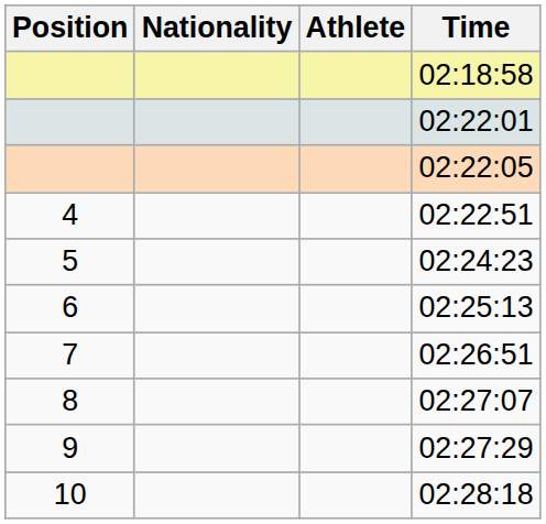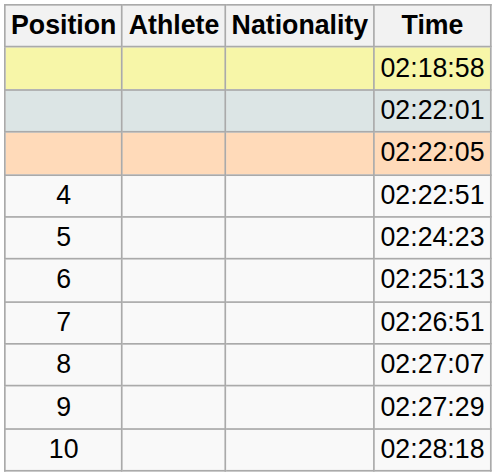 <table class="wikitable sortable">
 <tr>
 <th scope="col">Position</th>
+<th scope="col">Athlete</th>
 <th scope="col">Nationality</th>
-<th scope="col">Athlete</th>
 <th scope="col">Time</th>
 </tr>
 <tr bgcolor="#F7F6A8">
 <td align=center></td>
 <td></td>
 <td></td>
 <td>02:18:58</td>
 </tr>
 <tr bgcolor="#DCE5E5">
 <td align=center></td>
 <td></td>
 <td></td>
 <td>02:22:01</td>
 </tr>
 <tr bgcolor="#FFDAB9">
 <td align=center></td>
 <td></td>
 <td></td>
 <td>02:22:05</td>
 </tr>
 <tr>
 <td align=center>4</td>
 <td></td>
 <td></td>
 <td>02:22:51</td>
 </tr>
 <tr>
 <td align=center>5</td>
 <td></td>
 <td></td>
 <td>02:24:23</td>
 </tr>
 <tr>
 <td align=center>6</td>
 <td></td>
 <td></td>
 <td>02:25:13</td>
 </tr>
 <tr>
 <td align=center>7</td>
 <td></td>
 <td></td>
 <td>02:26:51</td>
 </tr>
 <tr>
 <td align=center>8</td>
 <td></td>
 <td></td>
 <td>02:27:07</td>
 </tr>
 <tr>
 <td align=center>9</td>
 <td></td>
 <td></td>
 <td>02:27:29</td>
 </tr>
 <tr>
 <td align=center>10</td>
 <td></td>
 <td></td>
 <td>02:28:18</td>
 </tr>
 </table>
